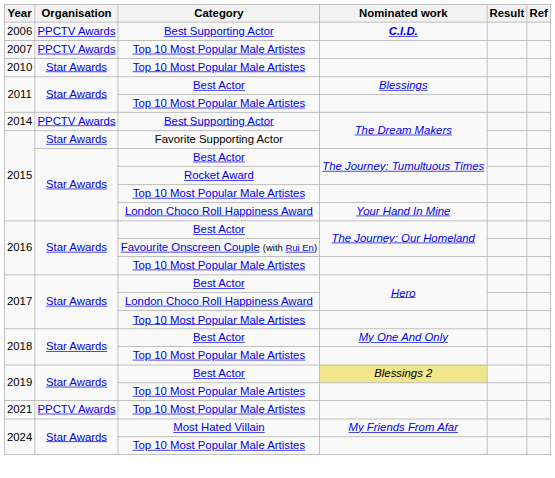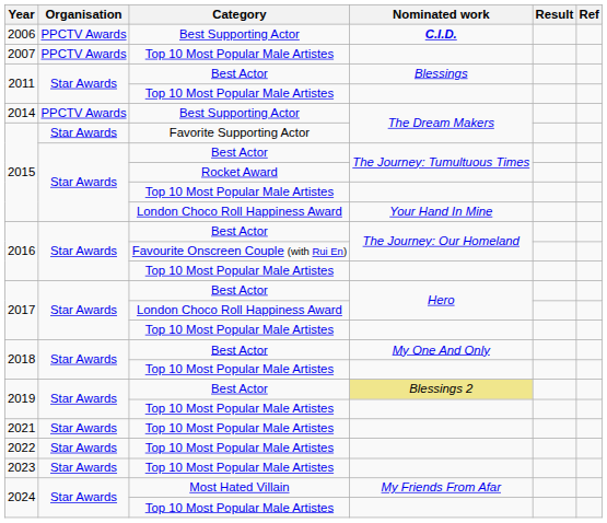 <table class="wikitable sortable" style="text-align: center;">
 <tr>
 <th>Year</th>
 <th>Organisation</th>
 <th>Category</th>
 <th>Nominated work</th>
 <th>Result</th>
 <th class="unsortable">Ref</th>
 </tr>
 <tr>
 <td>2006</td>
 <td><a href='#'>PPCTV Awards</a></td>
 <td><a href='#'>Best Supporting Actor</a></td>
 <td><strong><em><a href='#'>C.I.D.</a></em> </strong></td>
 <td></td>
 <td></td>
 </tr>
 <tr>
 <td>2007</td>
 <td><a href='#'>PPCTV Awards</a></td>
-<td><a href='#'>Top 10 Most Popular Male Artistes</a></td>
-<td></td>
-<td></td>
-<td></td>
-</tr>
-<tr>
-<td>2010</td>
-<td><a href='#'>Star Awards</a></td>
 <td><a href='#'>Top 10 Most Popular Male Artistes</a></td>
 <td></td>
 <td></td>
 <td></td>
 </tr>
 <tr>
 <td rowspan="2">2011</td>
 <td rowspan="2"><a href='#'>Star Awards</a></td>
 <td><a href='#'>Best Actor</a></td>
 <td><em><a href='#'>Blessings</a></em> </td>
 <td></td>
 <td></td>
 </tr>
 <tr>
 <td><a href='#'>Top 10 Most Popular Male Artistes</a></td>
 <td></td>
 <td></td>
 <td></td>
 </tr>
 <tr>
 <td>2014</td>
 <td><a href='#'>PPCTV Awards</a></td>
 <td><a href='#'>Best Supporting Actor</a></td>
 <td rowspan="2"><em><a href='#'>The Dream Makers</a></em> </td>
 <td></td>
 <td></td>
 </tr>
 <tr>
 <td rowspan="5">2015</td>
 <td rowspan="1"><a href='#'>Star Awards</a></td>
 <td>Favorite Supporting Actor</td>
 <td></td>
 <td></td>
 </tr>
 <tr>
 <td rowspan="4"><a href='#'>Star Awards</a></td>
 <td><a href='#'>Best Actor</a></td>
 <td rowspan="2"><em><a href='#'>The Journey: Tumultuous Times</a></em> </td>
 <td></td>
 <td></td>
 </tr>
 <tr>
 <td><a href='#'>Rocket Award</a></td>
 <td></td>
 <td></td>
 </tr>
 <tr>
 <td><a href='#'>Top 10 Most Popular Male Artistes</a></td>
 <td></td>
 <td></td>
 <td></td>
 </tr>
 <tr>
 <td><a href='#'>London Choco Roll Happiness Award</a></td>
 <td><em><a href='#'>Your Hand In Mine</a></em> </td>
 <td></td>
 <td></td>
 </tr>
 <tr>
 <td rowspan="3">2016</td>
 <td rowspan="3"><a href='#'>Star Awards</a></td>
 <td><a href='#'>Best Actor</a></td>
 <td rowspan="2"><em><a href='#'>The Journey: Our Homeland</a></em> </td>
 <td></td>
 <td></td>
 </tr>
 <tr>
 <td><a href='#'>Favourite Onscreen Couple</a>  <small>(with <a href='#'>Rui En</a>)</small></td>
 <td></td>
 <td></td>
 </tr>
 <tr>
 <td><a href='#'>Top 10 Most Popular Male Artistes</a></td>
 <td></td>
 <td></td>
 <td></td>
 </tr>
 <tr>
 <td rowspan="3">2017</td>
 <td rowspan="3"><a href='#'>Star Awards</a></td>
 <td><a href='#'>Best Actor</a></td>
 <td rowspan="2"><em><a href='#'>Hero</a></em> </td>
 <td></td>
 <td></td>
 </tr>
 <tr>
 <td><a href='#'>London Choco Roll Happiness Award</a></td>
 <td></td>
 <td></td>
 </tr>
 <tr>
 <td><a href='#'>Top 10 Most Popular Male Artistes</a></td>
 <td></td>
 <td></td>
 <td></td>
 </tr>
 <tr>
 <td rowspan="2">2018</td>
 <td rowspan="2"><a href='#'>Star Awards</a></td>
 <td><a href='#'>Best Actor</a></td>
 <td><em><a href='#'>My One And Only</a></em> </td>
 <td></td>
 <td></td>
 </tr>
 <tr>
 <td><a href='#'>Top 10 Most Popular Male Artistes</a></td>
 <td></td>
 <td></td>
 <td></td>
 </tr>
 <tr>
 <td rowspan="2">2019</td>
 <td rowspan="2"><a href='#'>Star Awards</a></td>
 <td><a href='#'>Best Actor</a></td>
 <td style="background: khaki;"><em>Blessings 2</em> </td>
 <td></td>
 <td></td>
 </tr>
 <tr>
 <td><a href='#'>Top 10 Most Popular Male Artistes</a></td>
 <td></td>
 <td></td>
 <td></td>
 </tr>
 <tr>
 <td rowspan="1">2021</td>
-<td><a href='#'>PPCTV Awards</a></td>
+<td rowspan="1"><a href='#'>Star Awards</a></td>
+<td><a href='#'>Top 10 Most Popular Male Artistes</a></td>
+<td></td>
+<td></td>
+<td></td>
+</tr>
+<tr>
+<td rowspan="1">2022</td>
+<td rowspan="1"><a href='#'>Star Awards</a></td>
+<td><a href='#'>Top 10 Most Popular Male Artistes</a></td>
+<td></td>
+<td></td>
+<td></td>
+</tr>
+<tr>
+<td rowspan="1">2023</td>
+<td rowspan="1"><a href='#'>Star Awards</a></td>
 <td><a href='#'>Top 10 Most Popular Male Artistes</a></td>
 <td></td>
 <td></td>
 <td></td>
 </tr>
 <tr>
 <td rowspan="2">2024</td>
 <td rowspan="2"><a href='#'>Star Awards</a></td>
 <td><a href='#'>Most Hated Villain</a></td>
 <td><em><a href='#'>My Friends From Afar</a></em> </td>
 <td></td>
 <td></td>
 </tr>
 <tr>
 <td><a href='#'>Top 10 Most Popular Male Artistes</a></td>
 <td></td>
 <td></td>
 <td></td>
 </tr>
 </table>
